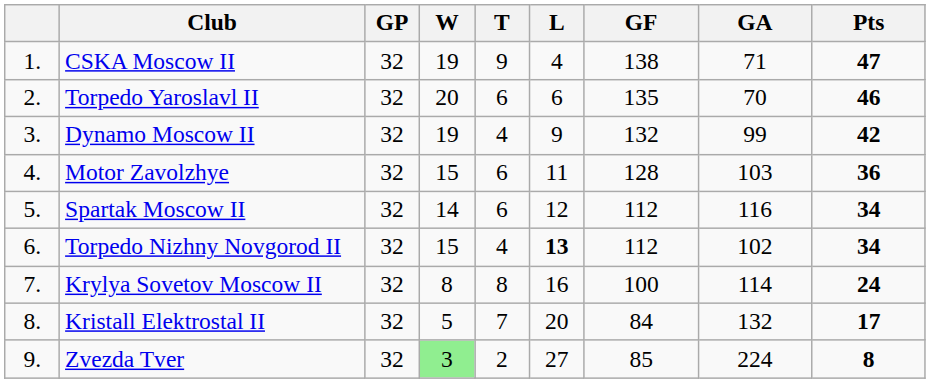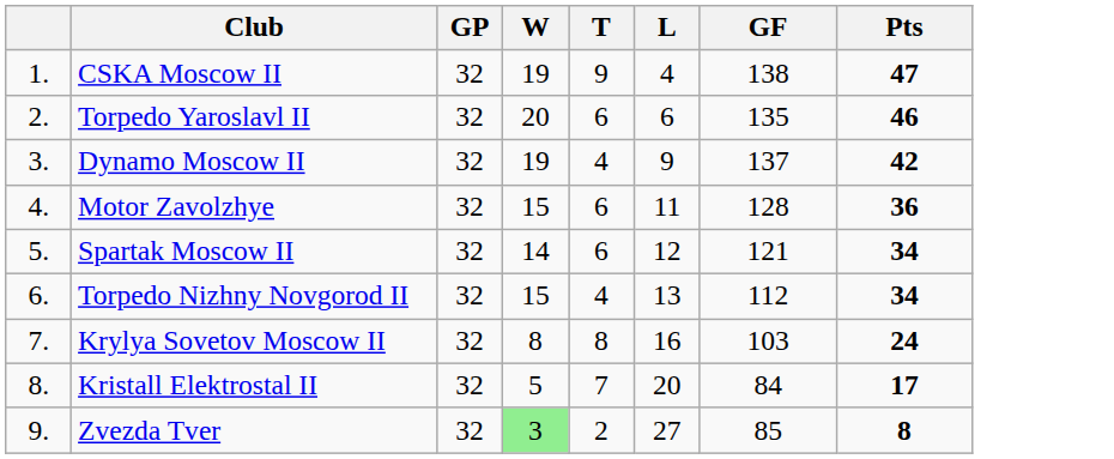 <table class="wikitable">
 <tr>
 <th width="30"></th>
 <th width="200">Club</th>
 <th width="30">GP</th>
 <th width="30">W</th>
 <th width="30">T</th>
 <th width="30">L</th>
 <th width="70">GF</th>
-<th width="70">GA</th>
 <th width="70">Pts</th>
 </tr>
 <tr align="center">
 <td>1.</td>
 <td align="left"><a href='#'>CSKA Moscow II</a></td>
 <td>32</td>
 <td>19</td>
 <td>9</td>
 <td>4</td>
 <td>138</td>
-<td>71</td>
 <td><strong>47</strong></td>
 </tr>
 <tr align="center">
 <td>2.</td>
 <td align="left"><a href='#'>Torpedo Yaroslavl II</a></td>
 <td>32</td>
 <td>20</td>
 <td>6</td>
 <td>6</td>
 <td>135</td>
-<td>70</td>
 <td><strong>46</strong></td>
 </tr>
 <tr align="center">
 <td>3.</td>
 <td align="left"><a href='#'>Dynamo Moscow II</a></td>
 <td>32</td>
 <td>19</td>
 <td>4</td>
 <td>9</td>
-<td>132</td>
-<td>99</td>
+<td>137</td>
 <td><strong>42</strong></td>
 </tr>
 <tr align="center">
 <td>4.</td>
 <td align="left"><a href='#'>Motor Zavolzhye</a></td>
 <td>32</td>
 <td>15</td>
 <td>6</td>
 <td>11</td>
 <td>128</td>
-<td>103</td>
 <td><strong>36</strong></td>
 </tr>
 <tr align="center">
 <td>5.</td>
 <td align="left"><a href='#'>Spartak Moscow II</a></td>
 <td>32</td>
 <td>14</td>
 <td>6</td>
 <td>12</td>
-<td>112</td>
-<td>116</td>
+<td>121</td>
 <td><strong>34</strong></td>
 </tr>
 <tr align="center">
 <td>6.</td>
 <td align="left"><a href='#'>Torpedo Nizhny Novgorod II</a></td>
 <td>32</td>
 <td>15</td>
 <td>4</td>
-<td><strong>13</strong></td>
+<td>13</td>
 <td>112</td>
-<td>102</td>
 <td><strong>34</strong></td>
 </tr>
 <tr align="center">
 <td>7.</td>
 <td align="left"><a href='#'>Krylya Sovetov Moscow II</a></td>
 <td>32</td>
 <td>8</td>
 <td>8</td>
 <td>16</td>
-<td>100</td>
-<td>114</td>
+<td>103</td>
 <td><strong>24</strong></td>
 </tr>
 <tr align="center">
 <td>8.</td>
 <td align="left"><a href='#'>Kristall Elektrostal II</a></td>
 <td>32</td>
 <td>5</td>
 <td>7</td>
 <td>20</td>
 <td>84</td>
-<td>132</td>
 <td><strong>17</strong></td>
 </tr>
 <tr align="center">
 <td>9.</td>
 <td align="left"><a href='#'>Zvezda Tver</a></td>
 <td>32</td>
 <td style="background: lightgreen;">3</td>
 <td>2</td>
 <td>27</td>
 <td>85</td>
-<td>224</td>
 <td><strong>8</strong></td>
 </tr>
 </table>
